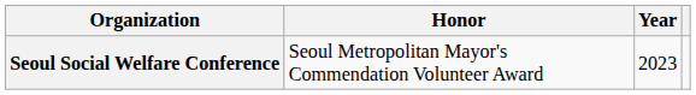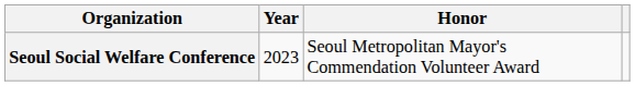 <table class="wikitable sortable plainrowheaders">
 <tr>
 <th scope="col">Organization</th>
+<th scope="col">Year</th>
 <th width="280">Honor</th>
-<th scope="col">Year</th>
 <th scope="col" class="unsortable"></th>
 </tr>
 <tr>
 <th scope="row">Seoul Social Welfare Conference</th>
+<td>2023</td>
 <td>Seoul Metropolitan Mayor's Commendation Volunteer Award</td>
-<td>2023</td>
 <td style="text-align:center;"></td>
 </tr>
 </table>
